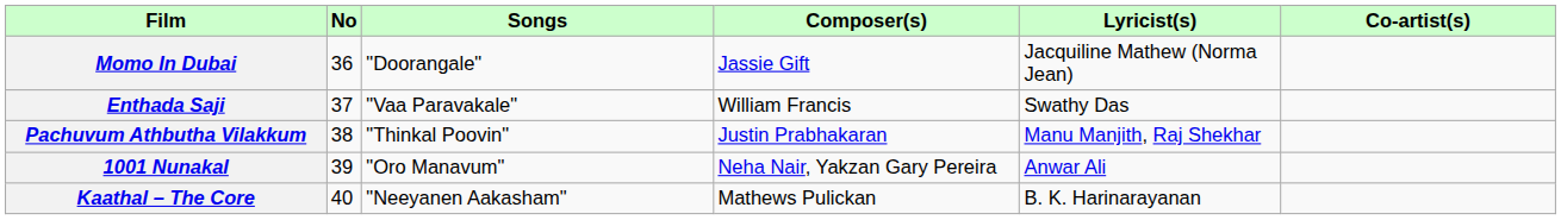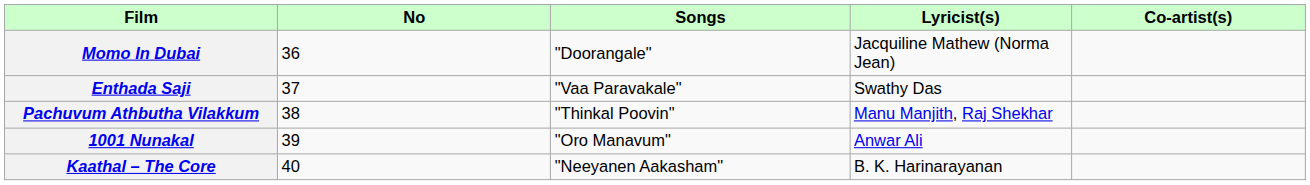 <table class="wikitable plainrowheaders" width="100%" textcolor:#000;">
 <tr style="background:#cfc; text-align:center;">
 <td scope="col" width="21%"><strong>Film</strong></td>
 <td><strong>No</strong></td>
 <td scope="col" width="23%"><strong>Songs</strong></td>
-<td scope="col" width="20%"><strong>Composer(s)</strong></td>
 <td scope="col" width="17%"><strong>Lyricist(s)</strong></td>
 <td scope="col" width="18%"><strong>Co-artist(s)</strong></td>
 </tr>
 <tr>
 <th scope="row"><em><a href='#'>Momo In Dubai</a></em></th>
 <td>36</td>
 <td>"Doorangale"</td>
-<td><a href='#'>Jassie Gift</a></td>
 <td>Jacquiline Mathew (Norma Jean)</td>
 <td></td>
 </tr>
 <tr>
 <th scope="row"><em><a href='#'>Enthada Saji</a></em></th>
 <td>37</td>
 <td>"Vaa Paravakale"</td>
-<td>William Francis</td>
 <td>Swathy Das</td>
 <td></td>
 </tr>
 <tr>
 <th scope="row"><em><a href='#'>Pachuvum Athbutha Vilakkum</a></em></th>
 <td>38</td>
 <td>"Thinkal Poovin"</td>
-<td><a href='#'>Justin Prabhakaran</a></td>
 <td><a href='#'>Manu Manjith</a>, <a href='#'>Raj Shekhar</a></td>
 <td></td>
 </tr>
 <tr>
 <th scope="row"><em><a href='#'>1001 Nunakal</a></em></th>
 <td>39</td>
 <td>"Oro Manavum"</td>
-<td><a href='#'>Neha Nair</a>, Yakzan Gary Pereira</td>
 <td><a href='#'>Anwar Ali</a></td>
 <td></td>
 </tr>
 <tr>
 <th scope="row"><em><a href='#'>Kaathal – The Core</a></em></th>
 <td>40</td>
 <td>"Neeyanen Aakasham"</td>
-<td>Mathews Pulickan</td>
 <td>B. K. Harinarayanan</td>
 <td></td>
 </tr>
 </table>
